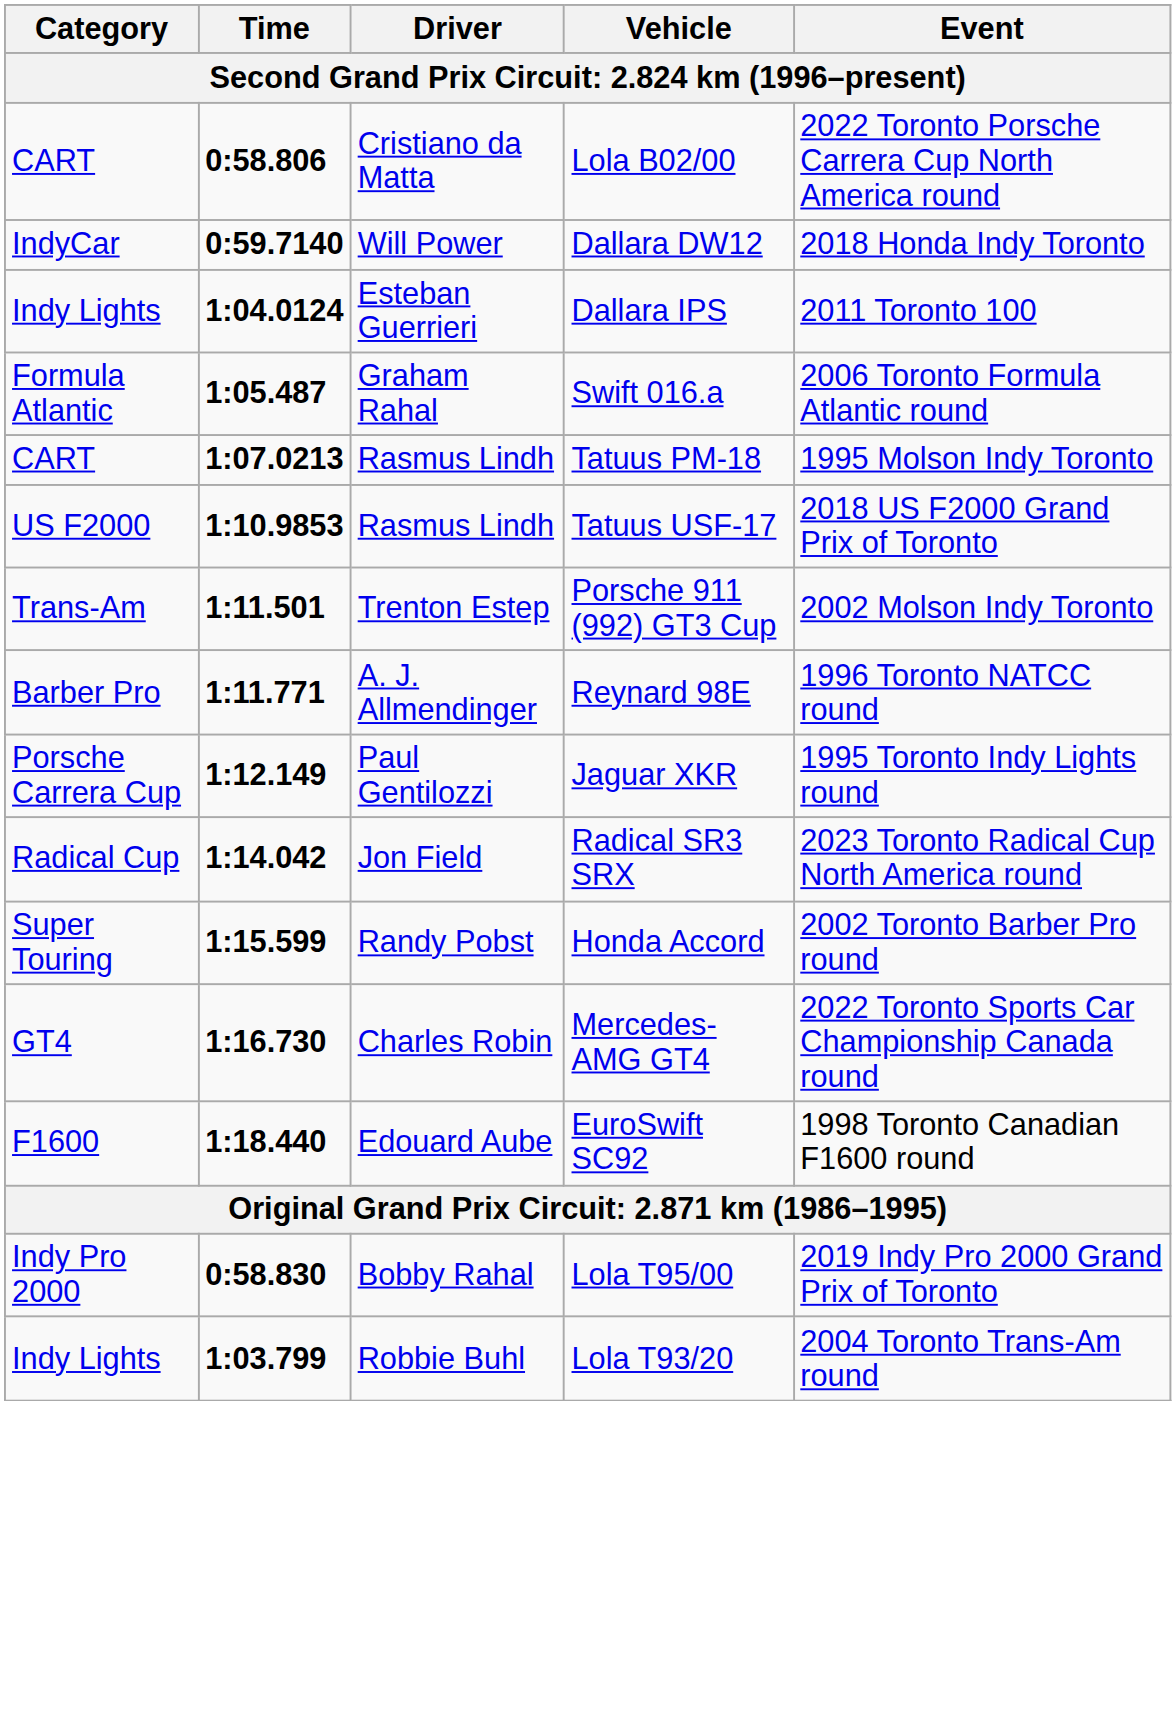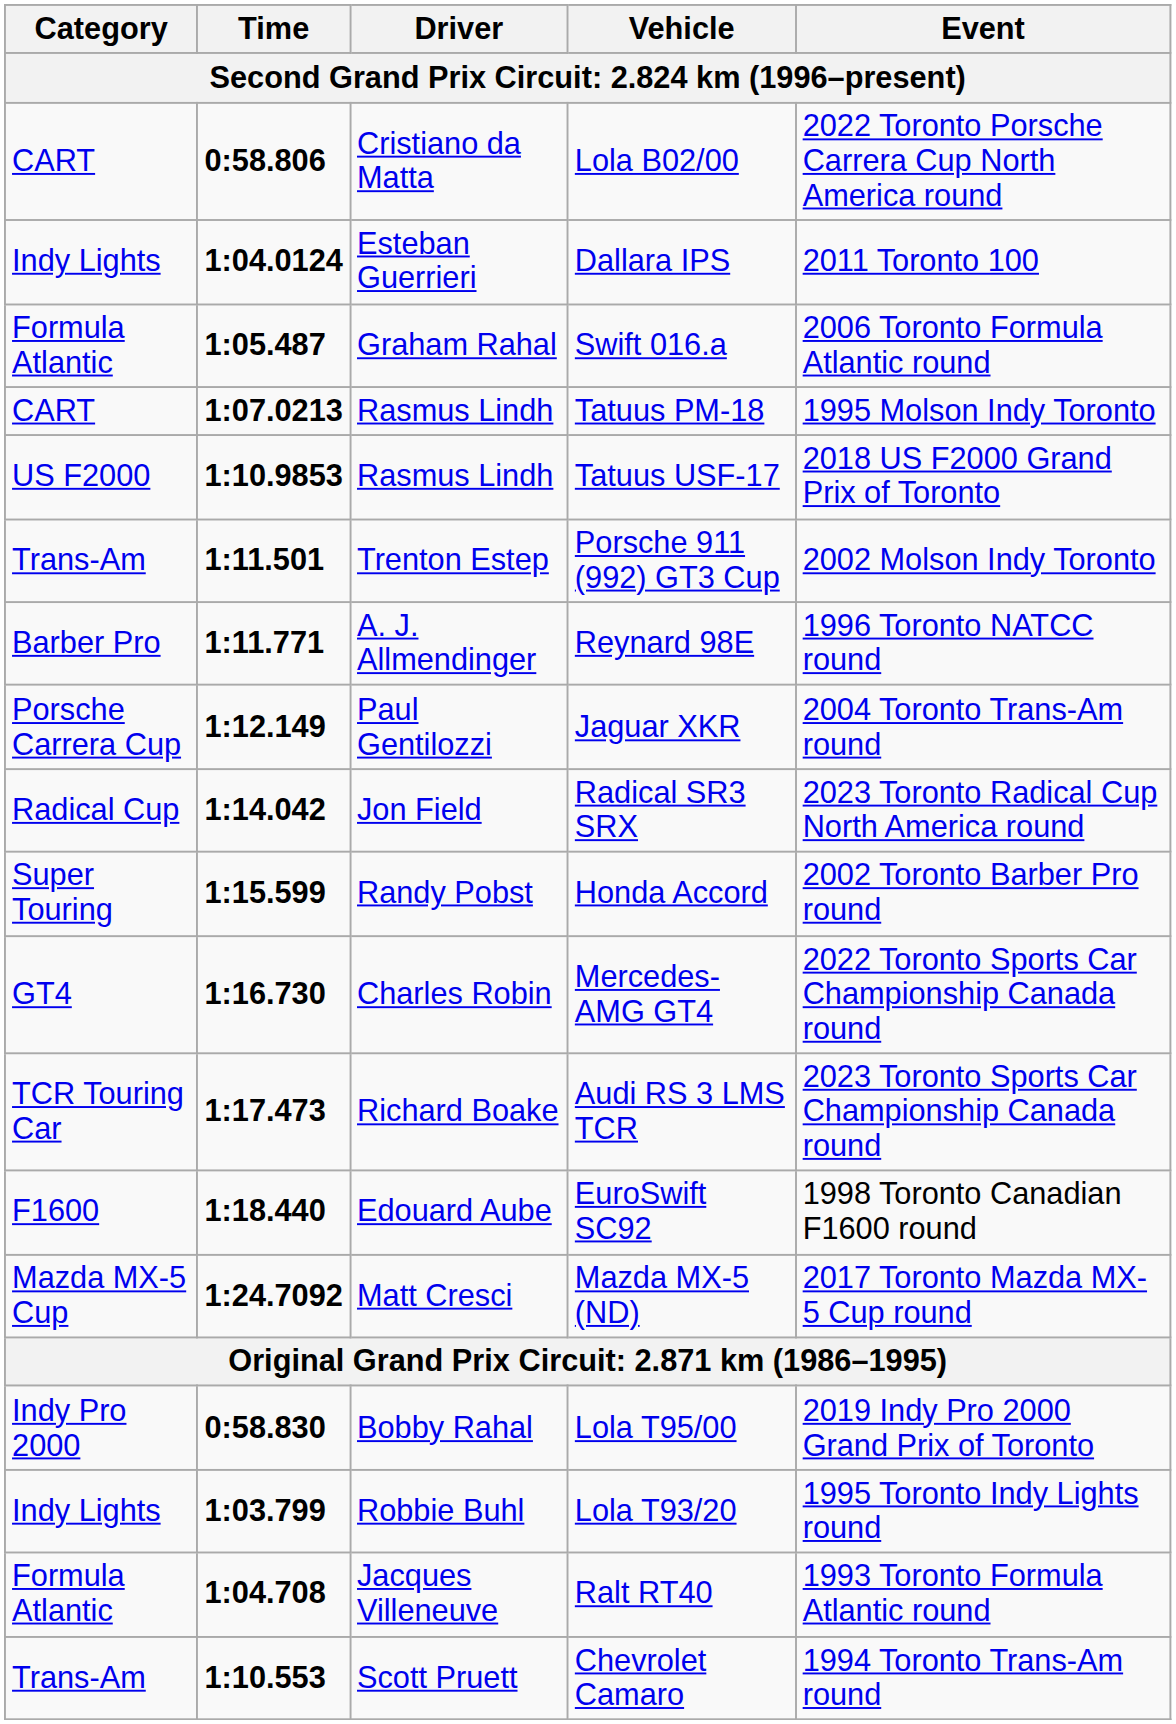 <table class="wikitable">
 <tr>
 <th>Category</th>
 <th>Time</th>
 <th>Driver</th>
 <th>Vehicle</th>
 <th>Event</th>
 </tr>
 <tr>
 <th colspan=5>Second Grand Prix Circuit: 2.824 km (1996–present)</th>
 </tr>
 <tr>
 <td><a href='#'>CART</a></td>
 <td><strong>0:58.806</strong></td>
 <td><a href='#'>Cristiano da Matta</a></td>
 <td><a href='#'>Lola B02/00</a></td>
 <td><a href='#'>2022 Toronto Porsche Carrera Cup North America round</a></td>
-</tr>
-<tr>
-<td><a href='#'>IndyCar</a></td>
-<td><strong>0:59.7140</strong></td>
-<td><a href='#'>Will Power</a></td>
-<td><a href='#'>Dallara DW12</a></td>
-<td><a href='#'>2018 Honda Indy Toronto</a></td>
 </tr>
 <tr>
 <td><a href='#'>Indy Lights</a></td>
 <td><strong>1:04.0124</strong></td>
 <td><a href='#'>Esteban Guerrieri</a></td>
 <td><a href='#'>Dallara IPS</a></td>
 <td><a href='#'>2011 Toronto 100</a></td>
 </tr>
 <tr>
 <td><a href='#'>Formula Atlantic</a></td>
 <td><strong>1:05.487</strong></td>
 <td><a href='#'>Graham Rahal</a></td>
 <td><a href='#'>Swift 016.a</a></td>
 <td><a href='#'>2006 Toronto Formula Atlantic round</a></td>
 </tr>
 <tr>
 <td><a href='#'>CART</a></td>
 <td><strong>1:07.0213</strong></td>
 <td><a href='#'>Rasmus Lindh</a></td>
 <td><a href='#'>Tatuus PM-18</a></td>
 <td><a href='#'>1995 Molson Indy Toronto</a></td>
 </tr>
 <tr>
 <td><a href='#'>US F2000</a></td>
 <td><strong>1:10.9853</strong></td>
 <td><a href='#'>Rasmus Lindh</a></td>
 <td><a href='#'>Tatuus USF-17</a></td>
 <td><a href='#'>2018 US F2000 Grand Prix of Toronto</a></td>
 </tr>
 <tr>
 <td><a href='#'>Trans-Am</a></td>
 <td><strong>1:11.501</strong></td>
 <td><a href='#'>Trenton Estep</a></td>
 <td><a href='#'>Porsche 911 (992) GT3 Cup</a></td>
 <td><a href='#'>2002 Molson Indy Toronto</a></td>
 </tr>
 <tr>
 <td><a href='#'>Barber Pro</a></td>
 <td><strong>1:11.771</strong></td>
 <td><a href='#'>A. J. Allmendinger</a></td>
 <td><a href='#'>Reynard 98E</a></td>
 <td><a href='#'>1996 Toronto NATCC round</a></td>
 </tr>
 <tr>
 <td><a href='#'>Porsche Carrera Cup</a></td>
 <td><strong>1:12.149</strong></td>
 <td><a href='#'>Paul Gentilozzi</a></td>
 <td><a href='#'>Jaguar XKR</a></td>
-<td><a href='#'>1995 Toronto Indy Lights round</a></td>
+<td><a href='#'>2004 Toronto Trans-Am round</a></td>
 </tr>
 <tr>
 <td><a href='#'>Radical Cup</a></td>
 <td><strong>1:14.042</strong></td>
 <td><a href='#'>Jon Field</a></td>
 <td><a href='#'>Radical SR3 SRX</a></td>
 <td><a href='#'>2023 Toronto Radical Cup North America round</a></td>
 </tr>
 <tr>
 <td><a href='#'>Super Touring</a></td>
 <td><strong>1:15.599</strong></td>
 <td><a href='#'>Randy Pobst</a></td>
 <td><a href='#'>Honda Accord</a></td>
 <td><a href='#'>2002 Toronto Barber Pro round</a></td>
 </tr>
 <tr>
 <td><a href='#'>GT4</a></td>
 <td><strong>1:16.730</strong></td>
 <td><a href='#'>Charles Robin</a></td>
 <td><a href='#'>Mercedes-AMG GT4</a></td>
 <td><a href='#'>2022 Toronto Sports Car Championship Canada round</a></td>
 </tr>
 <tr>
+<td><a href='#'>TCR Touring Car</a></td>
+<td><strong>1:17.473</strong></td>
+<td><a href='#'>Richard Boake</a></td>
+<td><a href='#'>Audi RS 3 LMS TCR</a></td>
+<td><a href='#'>2023 Toronto Sports Car Championship Canada round</a></td>
+</tr>
+<tr>
 <td><a href='#'>F1600</a></td>
 <td><strong>1:18.440</strong></td>
 <td><a href='#'>Edouard Aube</a></td>
 <td><a href='#'>EuroSwift SC92</a></td>
 <td>1998 Toronto Canadian F1600 round</td>
+</tr>
+<tr>
+<td><a href='#'>Mazda MX-5 Cup</a></td>
+<td><strong>1:24.7092</strong></td>
+<td><a href='#'>Matt Cresci</a></td>
+<td><a href='#'>Mazda MX-5 (ND)</a></td>
+<td><a href='#'>2017 Toronto Mazda MX-5 Cup round</a></td>
 </tr>
 <tr>
 <th colspan=5>Original Grand Prix Circuit: 2.871 km (1986–1995)</th>
 </tr>
 <tr>
 <td><a href='#'>Indy Pro 2000</a></td>
 <td><strong>0:58.830</strong></td>
 <td><a href='#'>Bobby Rahal</a></td>
 <td><a href='#'>Lola T95/00</a></td>
 <td><a href='#'>2019 Indy Pro 2000 Grand Prix of Toronto</a></td>
 </tr>
 <tr>
 <td><a href='#'>Indy Lights</a></td>
 <td><strong>1:03.799</strong></td>
 <td><a href='#'>Robbie Buhl</a></td>
 <td><a href='#'>Lola T93/20</a></td>
-<td><a href='#'>2004 Toronto Trans-Am round</a></td>
+<td><a href='#'>1995 Toronto Indy Lights round</a></td>
+</tr>
+<tr>
+<td><a href='#'>Formula Atlantic</a></td>
+<td><strong>1:04.708</strong></td>
+<td><a href='#'>Jacques Villeneuve</a></td>
+<td><a href='#'>Ralt RT40</a></td>
+<td><a href='#'>1993 Toronto Formula Atlantic round</a></td>
+</tr>
+<tr>
+<td><a href='#'>Trans-Am</a></td>
+<td><strong>1:10.553</strong></td>
+<td><a href='#'>Scott Pruett</a></td>
+<td><a href='#'>Chevrolet Camaro</a></td>
+<td><a href='#'>1994 Toronto Trans-Am round</a></td>
 </tr>
 <tr>
 </tr>
 </table>
